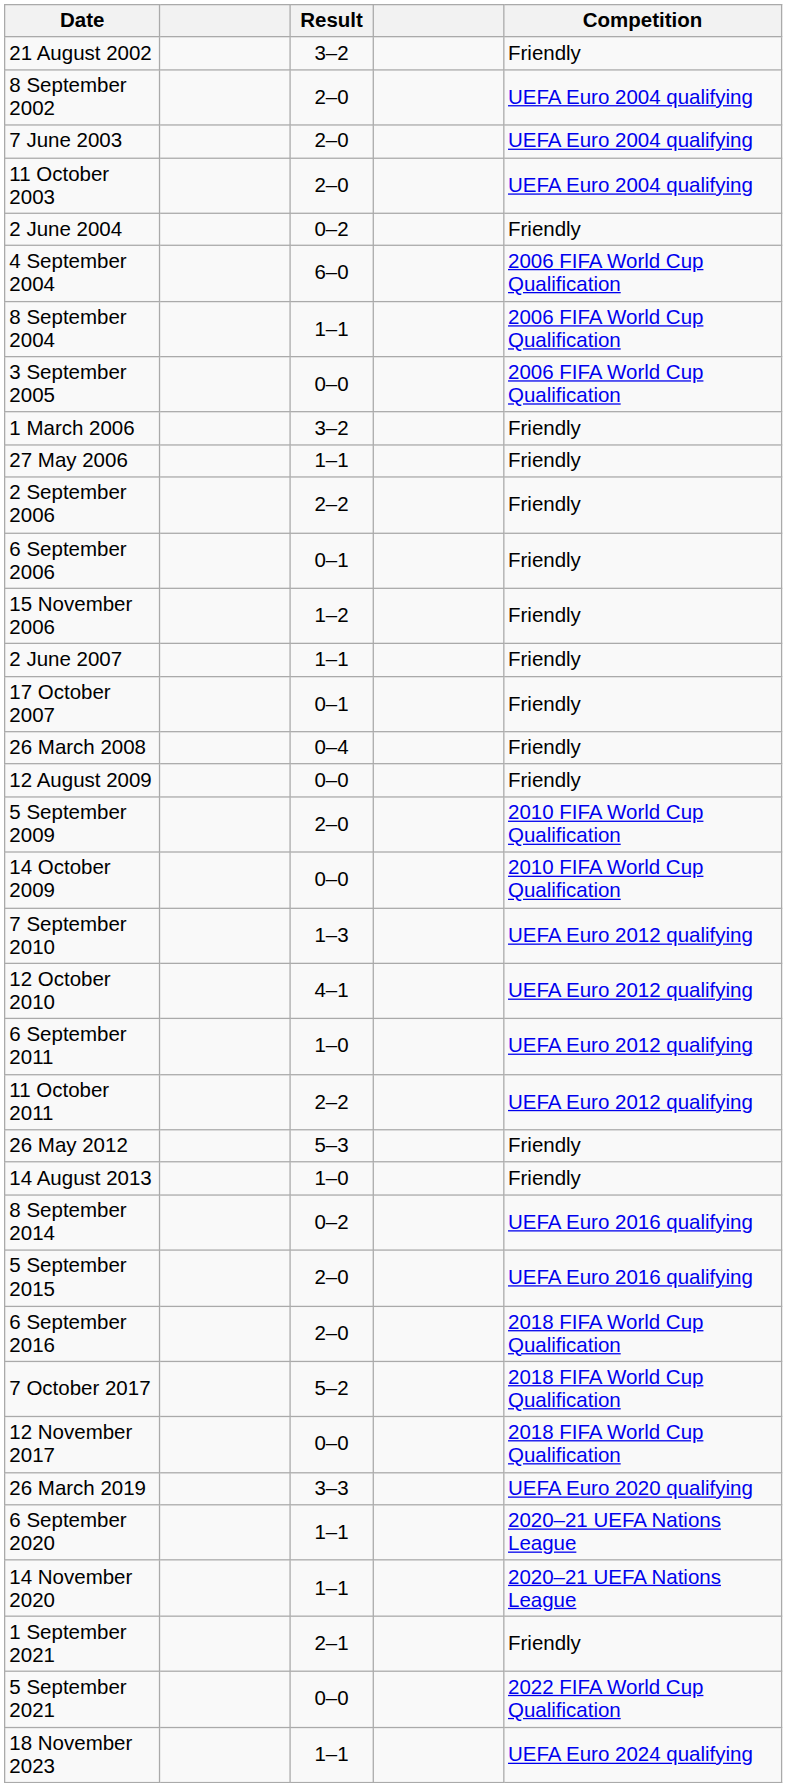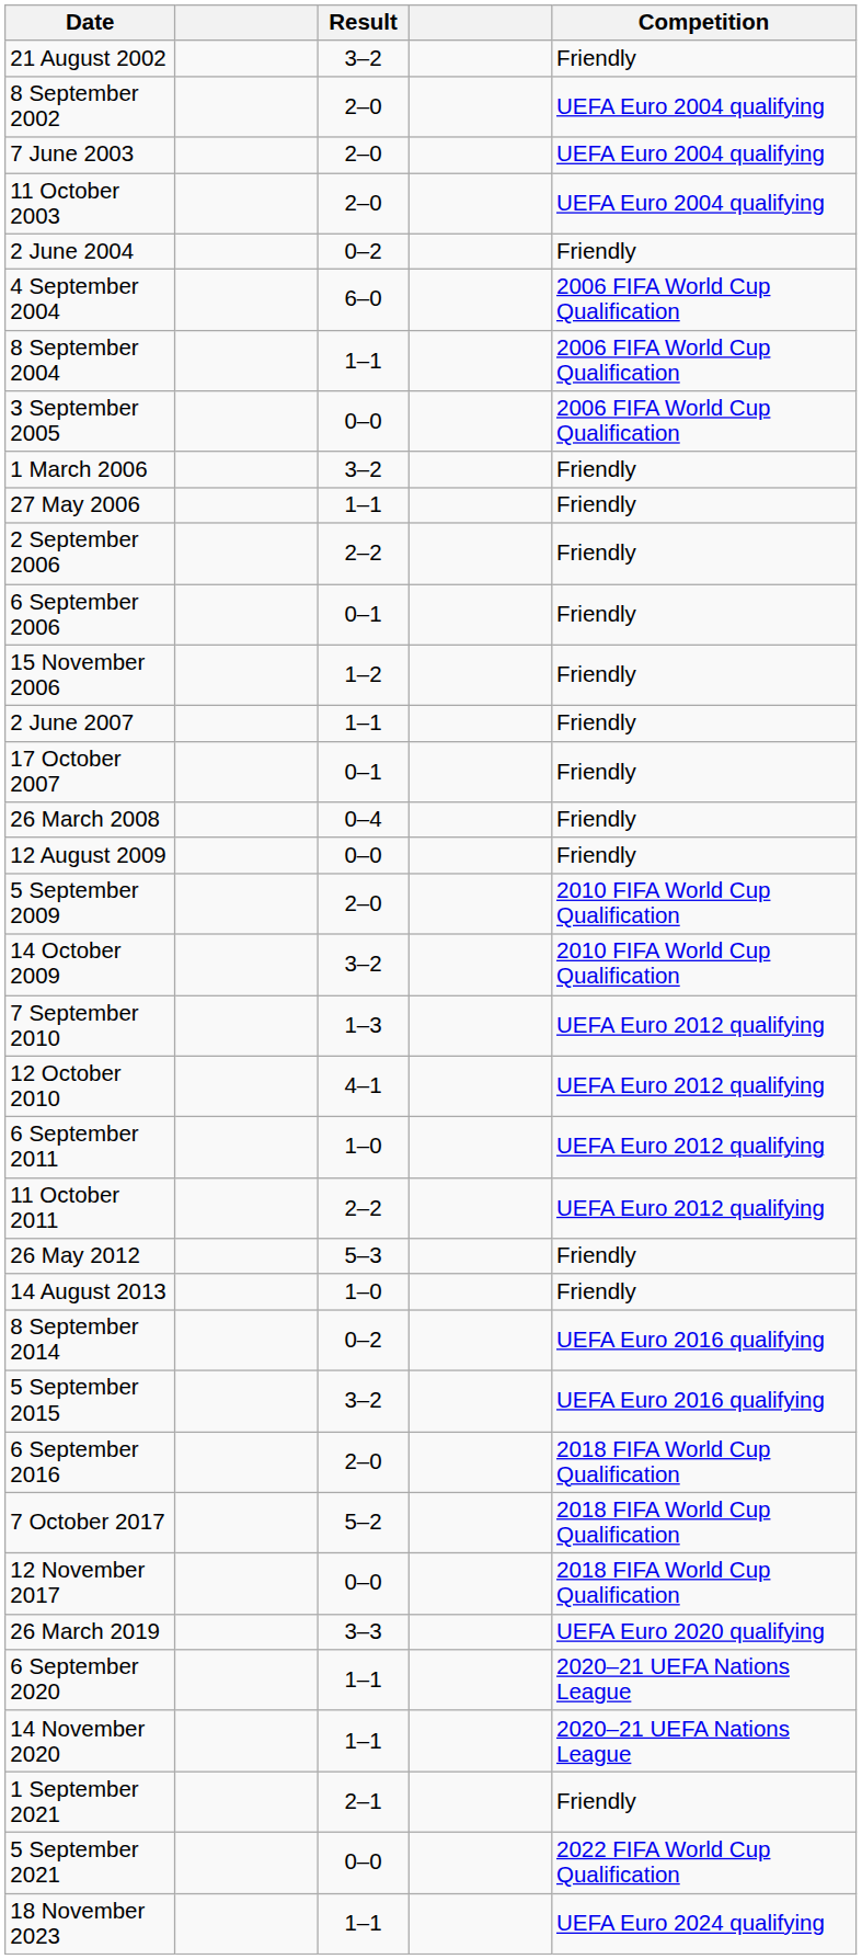 <table class="wikitable">
 <tr>
 <th width=120>Date</th>
 <th width=110></th>
 <th width=60>Result</th>
 <th width=110></th>
 <th width=230>Competition</th>
 </tr>
 <tr>
 <td>21 August 2002</td>
 <td align=right></td>
 <td align=center>3–2</td>
 <td></td>
 <td>Friendly</td>
 </tr>
 <tr>
 <td>8 September 2002</td>
 <td align=right></td>
 <td align=center>2–0</td>
 <td></td>
 <td><a href='#'>UEFA Euro 2004 qualifying</a></td>
 </tr>
 <tr>
 <td>7 June 2003</td>
 <td align=right></td>
 <td align=center>2–0</td>
 <td></td>
 <td><a href='#'>UEFA Euro 2004 qualifying</a></td>
 </tr>
 <tr>
 <td>11 October 2003</td>
 <td align=right></td>
 <td align=center>2–0</td>
 <td></td>
 <td><a href='#'>UEFA Euro 2004 qualifying</a></td>
 </tr>
 <tr>
 <td>2 June 2004</td>
 <td align=right></td>
 <td align=center>0–2</td>
 <td></td>
 <td>Friendly</td>
 </tr>
 <tr>
 <td>4 September 2004</td>
 <td align=right></td>
 <td align=center>6–0</td>
 <td></td>
 <td><a href='#'>2006 FIFA World Cup Qualification</a></td>
 </tr>
 <tr>
 <td>8 September 2004</td>
 <td align=right></td>
 <td align=center>1–1</td>
 <td></td>
 <td><a href='#'>2006 FIFA World Cup Qualification</a></td>
 </tr>
 <tr>
 <td>3 September 2005</td>
 <td align=right></td>
 <td align=center>0–0</td>
 <td></td>
 <td><a href='#'>2006 FIFA World Cup Qualification</a></td>
 </tr>
 <tr>
 <td>1 March 2006</td>
 <td align=right></td>
 <td align=center>3–2</td>
 <td></td>
 <td>Friendly</td>
 </tr>
 <tr>
 <td>27 May 2006</td>
 <td align=right></td>
 <td align=center>1–1</td>
 <td></td>
 <td>Friendly</td>
 </tr>
 <tr>
 <td>2 September 2006</td>
 <td align=right></td>
 <td align=center>2–2</td>
 <td></td>
 <td>Friendly</td>
 </tr>
 <tr>
 <td>6 September 2006</td>
 <td align=right></td>
 <td align=center>0–1</td>
 <td></td>
 <td>Friendly</td>
 </tr>
 <tr>
 <td>15 November 2006</td>
 <td align=right></td>
 <td align=center>1–2</td>
 <td></td>
 <td>Friendly</td>
 </tr>
 <tr>
 <td>2 June 2007</td>
 <td align=right></td>
 <td align=center>1–1</td>
 <td></td>
 <td>Friendly</td>
 </tr>
 <tr>
 <td>17 October 2007</td>
 <td align=right></td>
 <td align=center>0–1</td>
 <td></td>
 <td>Friendly</td>
 </tr>
 <tr>
 <td>26 March 2008</td>
 <td align=right></td>
 <td align=center>0–4</td>
 <td></td>
 <td>Friendly</td>
 </tr>
 <tr>
 <td>12 August 2009</td>
 <td align=right></td>
 <td align=center>0–0</td>
 <td></td>
 <td>Friendly</td>
 </tr>
 <tr>
 <td>5 September 2009</td>
 <td align=right></td>
 <td align=center>2–0</td>
 <td></td>
 <td><a href='#'>2010 FIFA World Cup Qualification</a></td>
 </tr>
 <tr>
 <td>14 October 2009</td>
 <td align=right></td>
-<td align=center>0–0</td>
+<td align=center>3–2</td>
 <td></td>
 <td><a href='#'>2010 FIFA World Cup Qualification</a></td>
 </tr>
 <tr>
 <td>7 September 2010</td>
 <td align=right></td>
 <td align=center>1–3</td>
 <td></td>
 <td><a href='#'>UEFA Euro 2012 qualifying</a></td>
 </tr>
 <tr>
 <td>12 October 2010</td>
 <td align=right></td>
 <td align=center>4–1</td>
 <td></td>
 <td><a href='#'>UEFA Euro 2012 qualifying</a></td>
 </tr>
 <tr>
 <td>6 September 2011</td>
 <td align=right></td>
 <td align=center>1–0</td>
 <td></td>
 <td><a href='#'>UEFA Euro 2012 qualifying</a></td>
 </tr>
 <tr>
 <td>11 October 2011</td>
 <td align=right></td>
 <td align=center>2–2</td>
 <td></td>
 <td><a href='#'>UEFA Euro 2012 qualifying</a></td>
 </tr>
 <tr>
 <td>26 May 2012</td>
 <td align=right></td>
 <td align=center>5–3</td>
 <td></td>
 <td>Friendly</td>
 </tr>
 <tr>
 <td>14 August 2013</td>
 <td align=right></td>
 <td align=center>1–0</td>
 <td></td>
 <td>Friendly</td>
 </tr>
 <tr>
 <td>8 September 2014</td>
 <td align=right></td>
 <td align=center>0–2</td>
 <td></td>
 <td><a href='#'>UEFA Euro 2016 qualifying</a></td>
 </tr>
 <tr>
 <td>5 September 2015</td>
 <td align=right></td>
-<td align=center>2–0</td>
+<td align=center>3–2</td>
 <td></td>
 <td><a href='#'>UEFA Euro 2016 qualifying</a></td>
 </tr>
 <tr>
 <td>6 September 2016</td>
 <td align=right></td>
 <td align=center>2–0</td>
 <td></td>
 <td><a href='#'>2018 FIFA World Cup Qualification</a></td>
 </tr>
 <tr>
 <td>7 October 2017</td>
 <td align=right></td>
 <td align=center>5–2</td>
 <td></td>
 <td><a href='#'>2018 FIFA World Cup Qualification</a></td>
 </tr>
 <tr>
 <td>12 November 2017</td>
 <td align=right></td>
 <td align=center>0–0</td>
 <td></td>
 <td><a href='#'>2018 FIFA World Cup Qualification</a></td>
 </tr>
 <tr>
 <td>26 March 2019</td>
 <td align=right></td>
 <td align=center>3–3</td>
 <td></td>
 <td><a href='#'>UEFA Euro 2020 qualifying</a></td>
 </tr>
 <tr>
 <td>6 September 2020</td>
 <td align=right></td>
 <td align=center>1–1</td>
 <td></td>
 <td><a href='#'>2020–21 UEFA Nations League</a></td>
 </tr>
 <tr>
 <td>14 November 2020</td>
 <td align=right></td>
 <td align=center>1–1</td>
 <td></td>
 <td><a href='#'>2020–21 UEFA Nations League</a></td>
 </tr>
 <tr>
 <td>1 September 2021</td>
 <td align=right></td>
 <td align=center>2–1</td>
 <td></td>
 <td>Friendly</td>
 </tr>
 <tr>
 <td>5 September 2021</td>
 <td align=right></td>
 <td align=center>0–0</td>
 <td></td>
 <td><a href='#'>2022 FIFA World Cup Qualification</a></td>
 </tr>
 <tr>
 <td>18 November 2023</td>
 <td align=right></td>
 <td align=center>1–1</td>
 <td></td>
 <td><a href='#'>UEFA Euro 2024 qualifying</a></td>
 </tr>
 </table>
